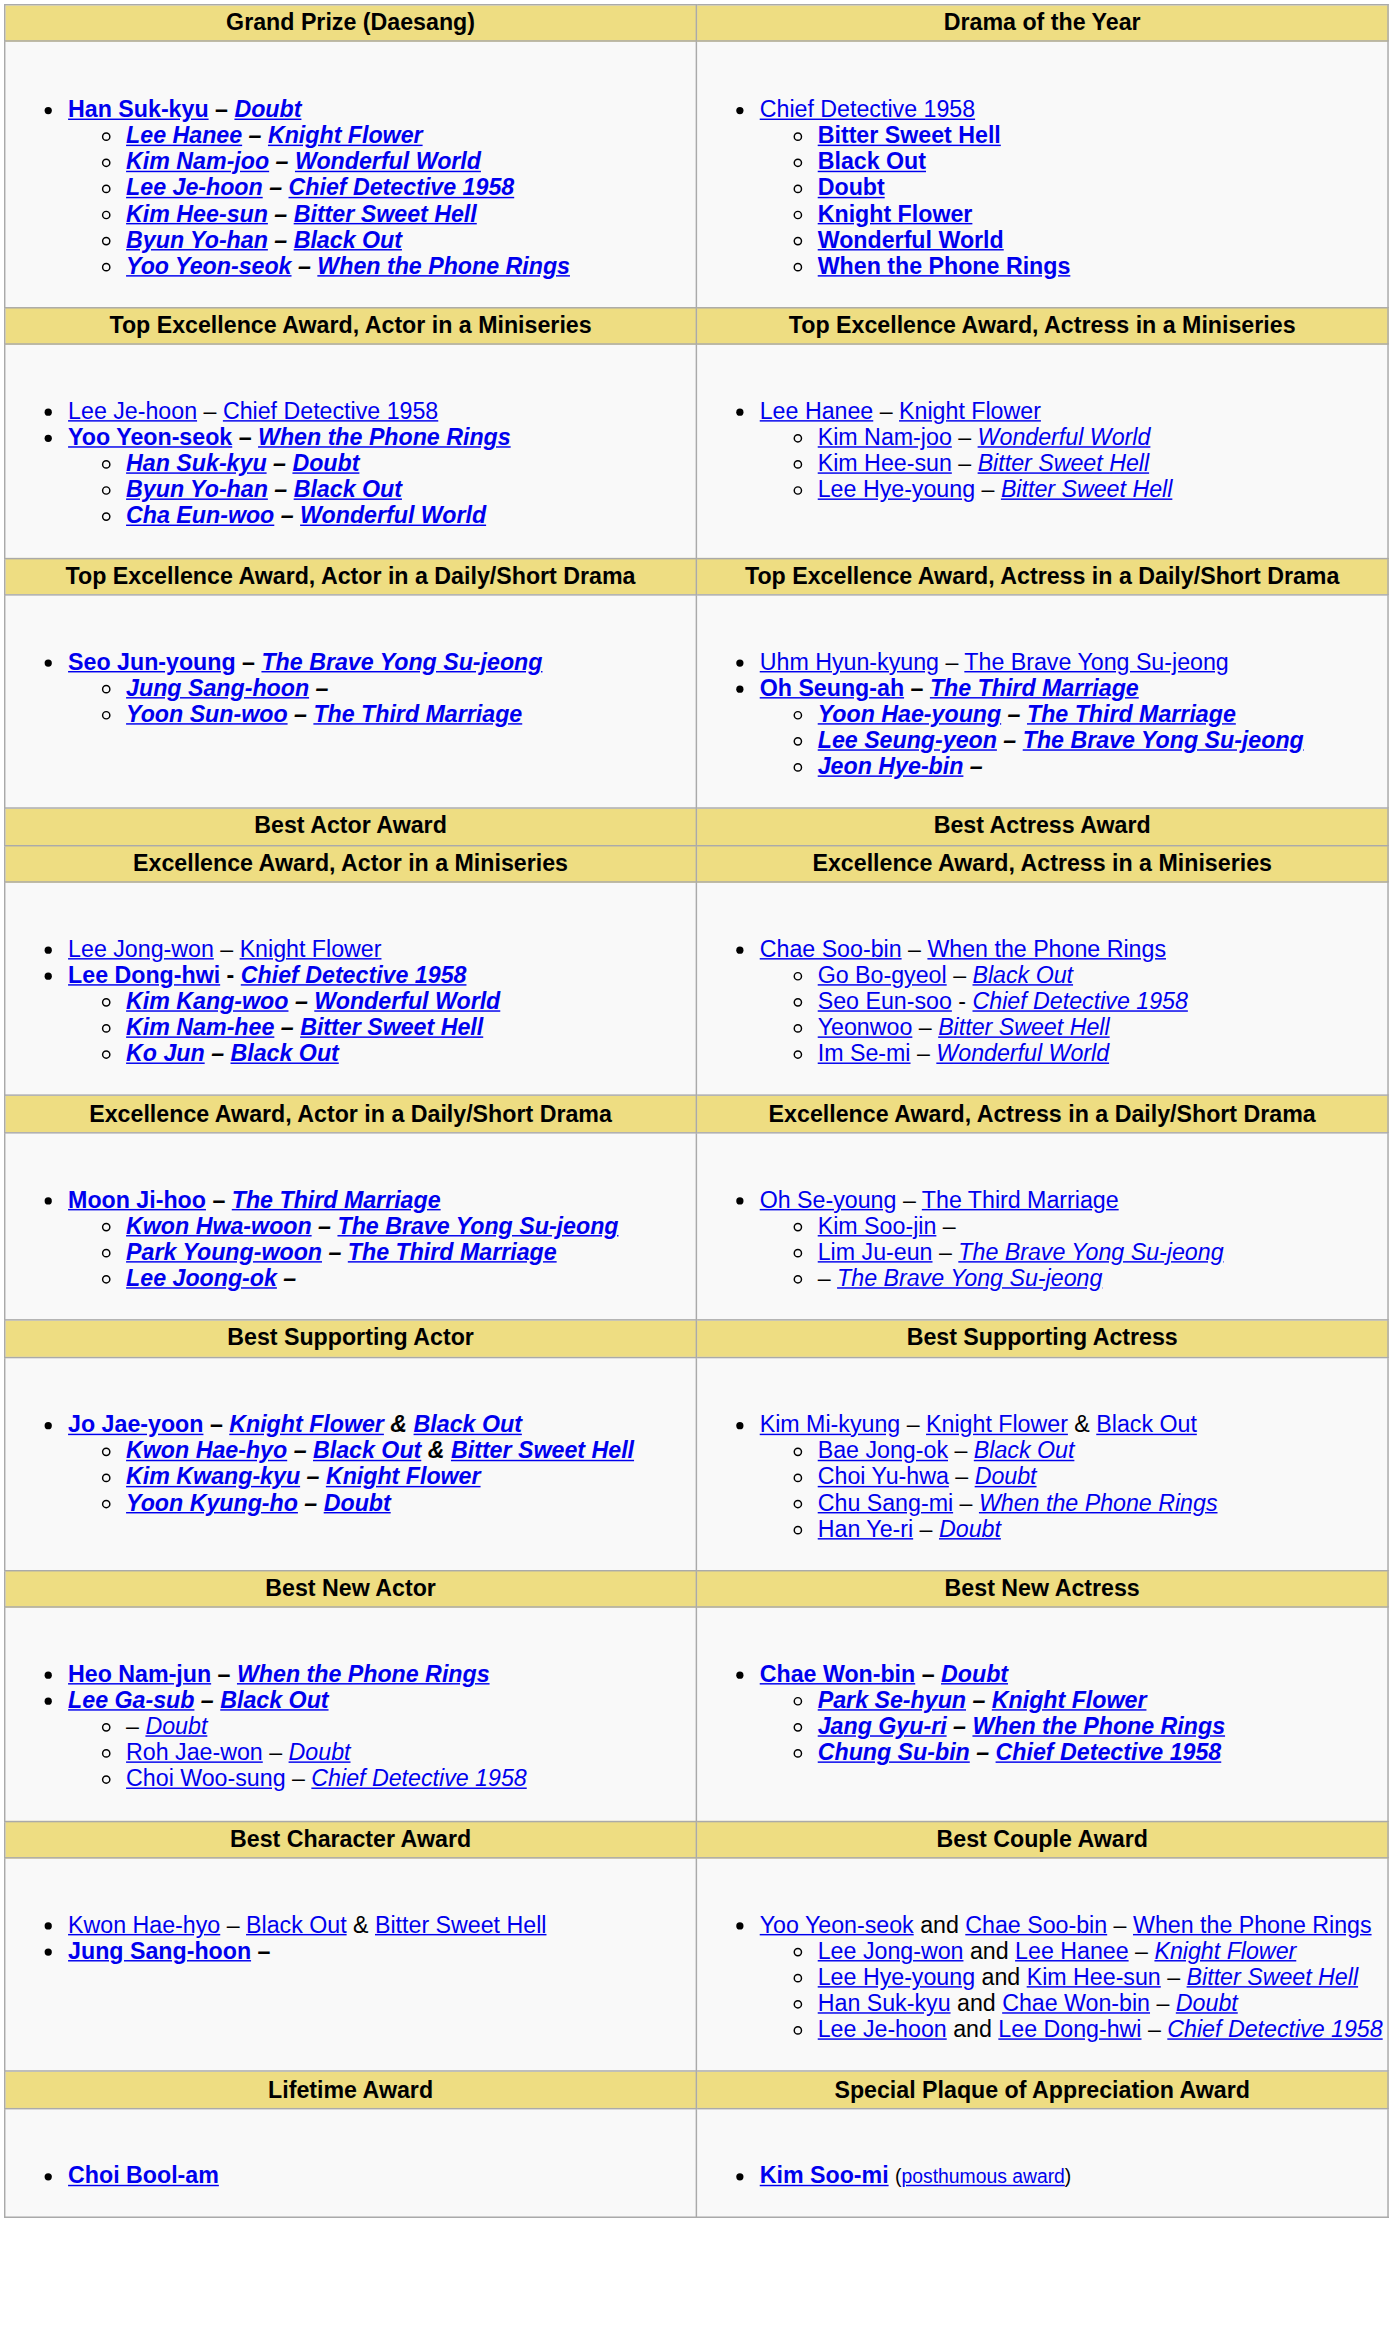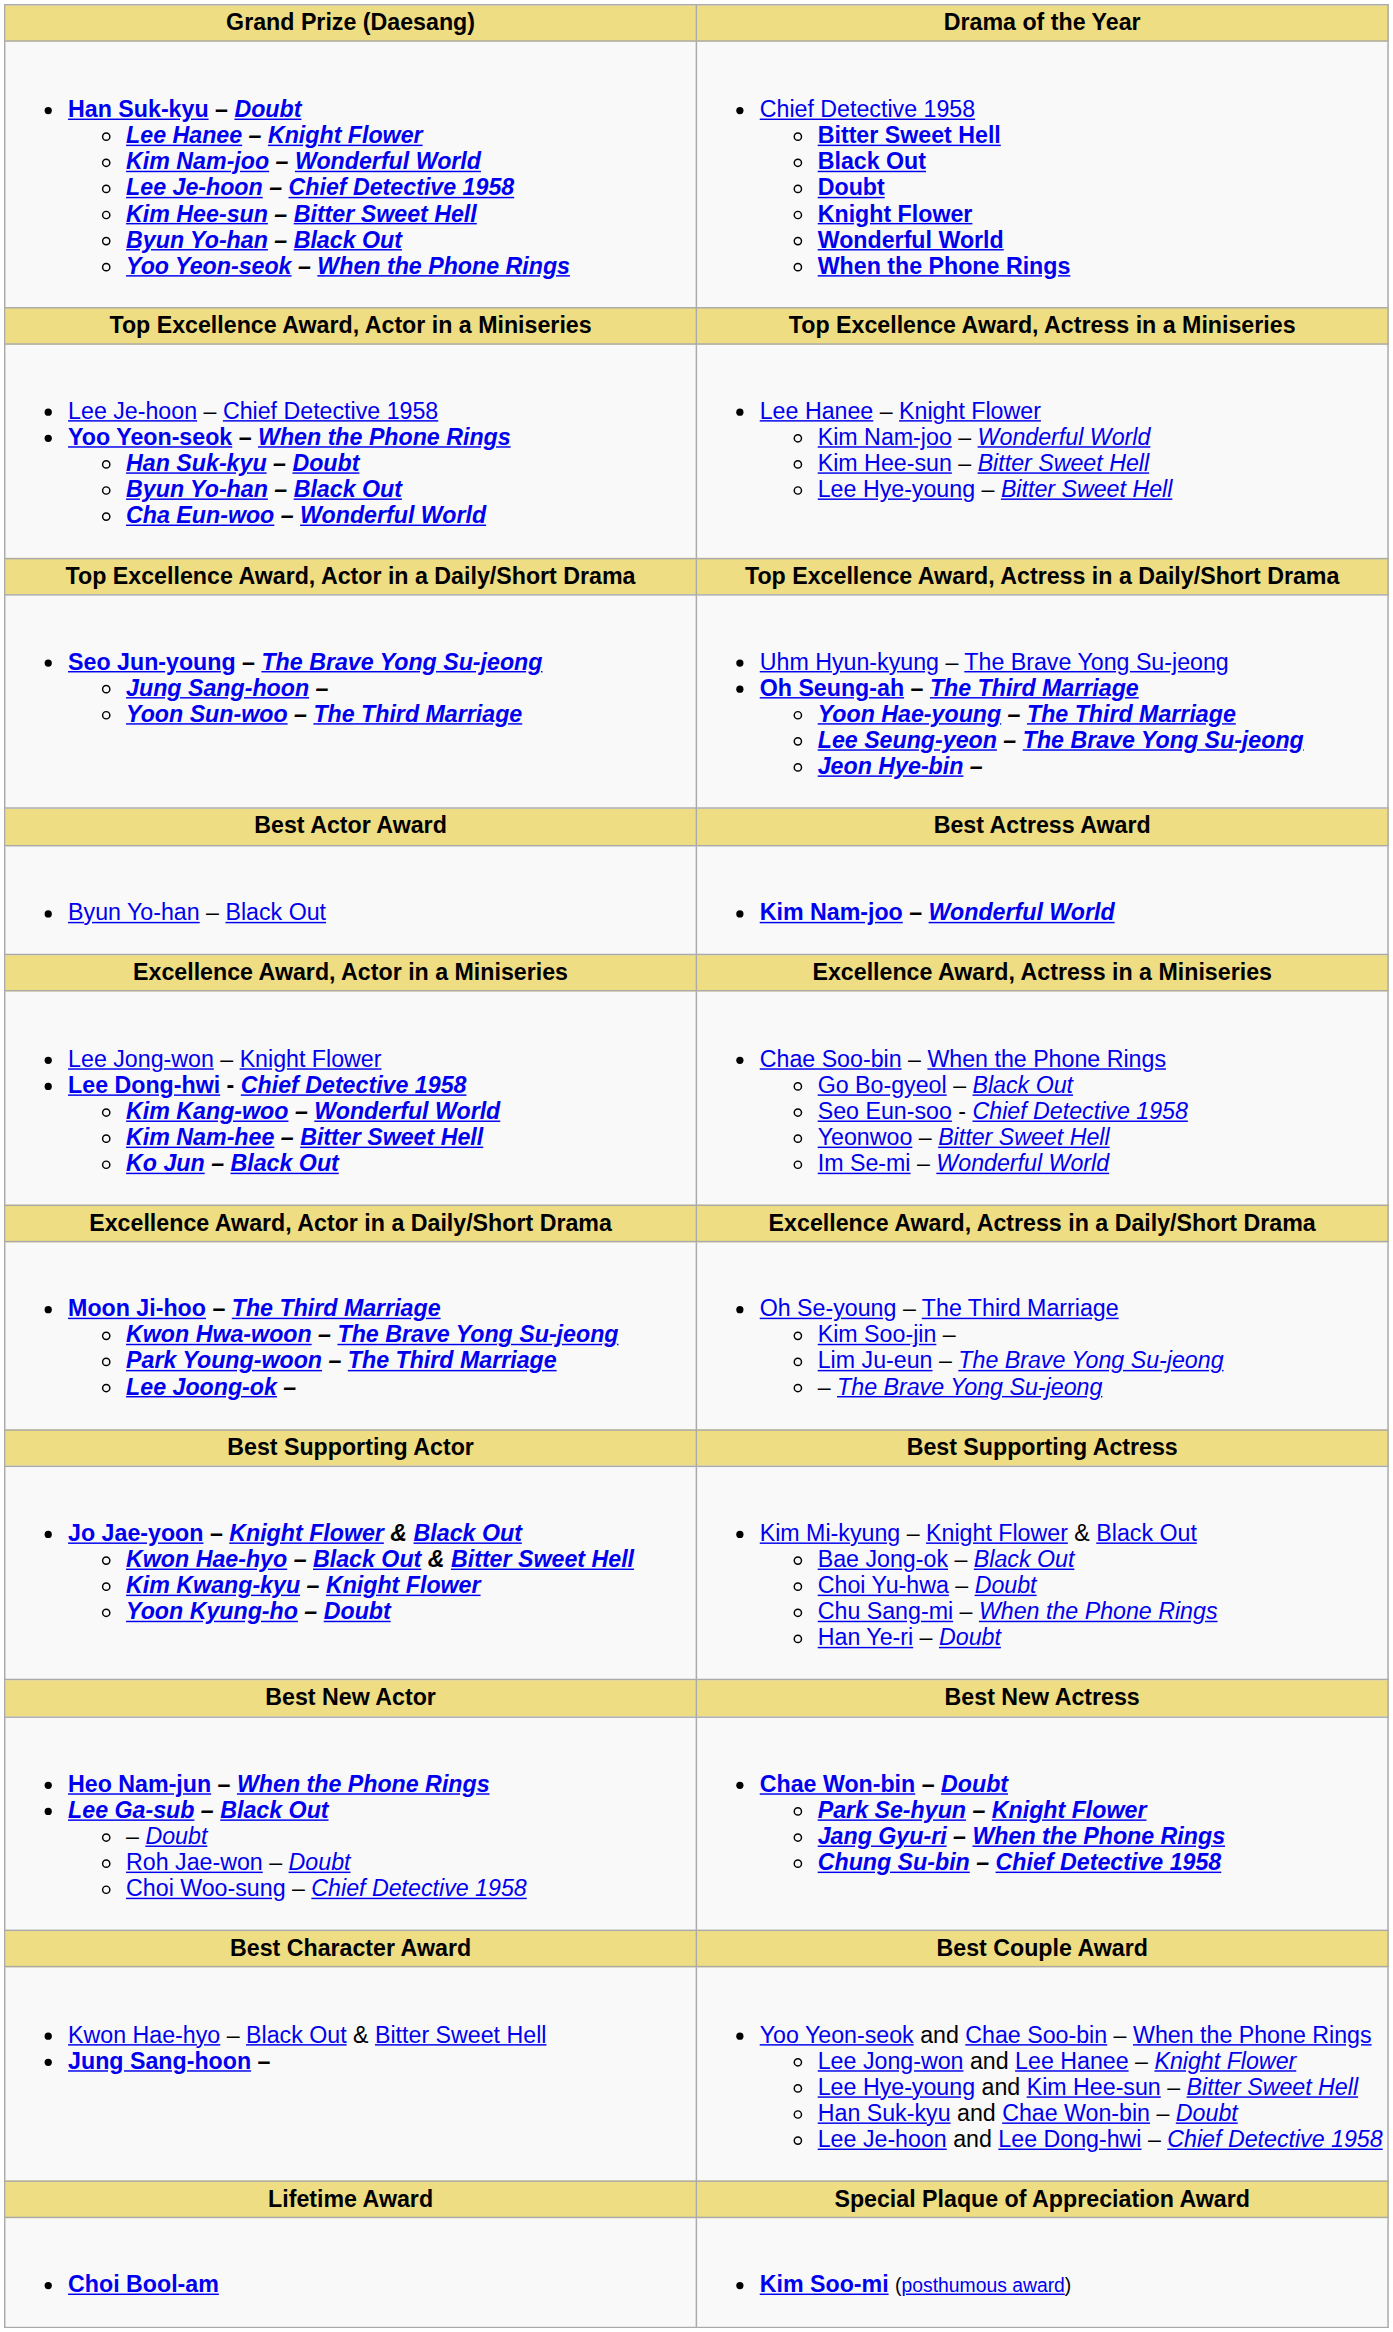 <table class="wikitable">
 <tr>
 <th scope="col" style="background:#eedd82; width:50%">Grand Prize (Daesang)</th>
 <th scope="col" style="background:#eedd82; width:50%">Drama of the Year</th>
 </tr>
 <tr>
 <td style="vertical-align:top"><br><ul><li><strong><a href='#'>Han Suk-kyu</a> – <em><a href='#'>Doubt</a><strong><em><ul><li><a href='#'>Lee Hanee</a> – </em><a href='#'>Knight Flower</a><em></li><li><a href='#'>Kim Nam-joo</a> –  </em><a href='#'>Wonderful World</a><em></li><li><a href='#'>Lee Je-hoon</a> – </em><a href='#'>Chief Detective 1958</a><em></li><li><a href='#'>Kim Hee-sun</a> – </em><a href='#'>Bitter Sweet Hell</a><em></li><li><a href='#'>Byun Yo-han</a> – </em><a href='#'>Black Out</a><em></li><li><a href='#'>Yoo Yeon-seok</a> – </em><a href='#'>When the Phone Rings</a><em></li></ul></li></ul></td>
 <td style="vertical-align:top"><br><ul><li></em></strong><a href='#'>Chief Detective 1958</a><strong><em><ul><li></em><a href='#'>Bitter Sweet Hell</a><em></li><li></em><a href='#'>Black Out</a><em></li><li></em><a href='#'>Doubt</a><em></li><li></em><a href='#'>Knight Flower</a><em></li><li></em><a href='#'>Wonderful World</a><em></li><li></em><a href='#'>When the Phone Rings</a><em></li></ul></li></ul></td>
 </tr>
 <tr>
 <th scope="col" style="background:#eedd82; width:50%">Top Excellence Award, Actor in a Miniseries</th>
 <th scope="col" style="background:#eedd82; width:50%">Top Excellence Award, Actress in a Miniseries</th>
 </tr>
 <tr>
 <td style="vertical-align:top"><br><ul><li></strong><a href='#'>Lee Je-hoon</a> – </em><a href='#'>Chief Detective 1958</a></em></strong></li><li><strong><a href='#'>Yoo Yeon-seok</a> – <em><a href='#'>When the Phone Rings</a><strong><em><ul><li><a href='#'>Han Suk-kyu</a> – </em><a href='#'>Doubt</a><em></li><li><a href='#'>Byun Yo-han</a> – </em><a href='#'>Black Out</a><em></li><li><a href='#'>Cha Eun-woo</a> –  </em><a href='#'>Wonderful World</a><em></li></ul></li></ul></td>
 <td style="vertical-align:top"><br><ul><li></strong><a href='#'>Lee Hanee</a> – </em><a href='#'>Knight Flower</a></em></strong><ul><li><a href='#'>Kim Nam-joo</a> –  <em><a href='#'>Wonderful World</a></em></li><li><a href='#'>Kim Hee-sun</a> – <em><a href='#'>Bitter Sweet Hell</a></em></li><li><a href='#'>Lee Hye-young</a> – <em><a href='#'>Bitter Sweet Hell</a></em></li></ul></li></ul></td>
 </tr>
 <tr>
 <th scope="col" style="background:#eedd82; width:50%">Top Excellence Award, Actor in a Daily/Short Drama</th>
 <th scope="col" style="background:#eedd82; width:50%">Top Excellence Award, Actress in a Daily/Short Drama</th>
 </tr>
 <tr>
 <td style="vertical-align:top"><br><ul><li><strong><a href='#'>Seo Jun-young</a> – <em><a href='#'>The Brave Yong Su-jeong</a><strong><em><ul><li><a href='#'>Jung Sang-hoon</a> – </em><em></li><li><a href='#'>Yoon Sun-woo</a> – </em><a href='#'>The Third Marriage</a><em></li></ul></li></ul></td>
 <td style="vertical-align:top"><br><ul><li></strong><a href='#'>Uhm Hyun-kyung</a> – </em><a href='#'>The Brave Yong Su-jeong</a></em></strong></li><li><strong><a href='#'>Oh Seung-ah</a> – <em><a href='#'>The Third Marriage</a><strong><em><ul><li><a href='#'>Yoon Hae-young</a> – </em><a href='#'>The Third Marriage</a><em></li><li><a href='#'>Lee Seung-yeon</a> – </em><a href='#'>The Brave Yong Su-jeong</a><em></li><li><a href='#'>Jeon Hye-bin</a> – </em><em></li></ul></li></ul></td>
 </tr>
 <tr>
 <th scope="col" style="background:#eedd82; width:50%">Best Actor Award</th>
 <th scope="col" style="background:#eedd82; width:50%">Best Actress Award</th>
+</tr>
+<tr>
+<td style="vertical-align:top"><br><ul><li></strong><a href='#'>Byun Yo-han</a> – </em><a href='#'>Black Out</a></em></strong></li></ul></td>
+<td style="vertical-align:top"><br><ul><li><strong><a href='#'>Kim Nam-joo</a> –  <em><a href='#'>Wonderful World</a><strong><em></li></ul></td>
 </tr>
 <tr>
 <th scope="col" style="background:#eedd82; width:50%">Excellence Award, Actor in a Miniseries</th>
 <th scope="col" style="background:#eedd82; width:50%">Excellence Award, Actress in a Miniseries</th>
 </tr>
 <tr>
 <td style="vertical-align:top"><br><ul><li></strong><a href='#'>Lee Jong-won</a> – </em><a href='#'>Knight Flower</a></em></strong></li><li><strong><a href='#'>Lee Dong-hwi</a> - <em><a href='#'>Chief Detective 1958</a><strong><em><ul><li><a href='#'>Kim Kang-woo</a> –  </em><a href='#'>Wonderful World</a><em></li><li><a href='#'>Kim Nam-hee</a> – </em><a href='#'>Bitter Sweet Hell</a><em></li><li><a href='#'>Ko Jun</a> – </em><a href='#'>Black Out</a><em></li></ul></li></ul></td>
 <td style="vertical-align:top"><br><ul><li></strong><a href='#'>Chae Soo-bin</a> –  </em><a href='#'>When the Phone Rings</a></em></strong><ul><li><a href='#'>Go Bo-gyeol</a> – <em><a href='#'>Black Out</a></em></li><li><a href='#'>Seo Eun-soo</a> - <em><a href='#'>Chief Detective 1958</a></em></li><li><a href='#'>Yeonwoo</a> – <em><a href='#'>Bitter Sweet Hell</a></em></li><li><a href='#'>Im Se-mi</a> –  <em><a href='#'>Wonderful World</a></em></li></ul></li></ul></td>
 </tr>
 <tr>
 <th scope="col" style="background:#eedd82; width:50%">Excellence Award, Actor in a Daily/Short Drama</th>
 <th scope="col" style="background:#eedd82; width:50%">Excellence Award, Actress in a Daily/Short Drama</th>
 </tr>
 <tr>
 <td style="vertical-align:top"><br><ul><li><strong><a href='#'>Moon Ji-hoo</a> – <em><a href='#'>The Third Marriage</a><strong><em><ul><li><a href='#'>Kwon Hwa-woon</a> – </em><a href='#'>The Brave Yong Su-jeong</a><em></li><li><a href='#'>Park Young-woon</a> – </em><a href='#'>The Third Marriage</a><em></li><li><a href='#'>Lee Joong-ok</a> – </em><em></li></ul></li></ul></td>
 <td style="vertical-align:top"><br><ul><li></strong><a href='#'>Oh Se-young</a> – </em><a href='#'>The Third Marriage</a></em></strong><ul><li><a href='#'>Kim Soo-jin</a> – <em></em></li><li><a href='#'>Lim Ju-eun</a> – <em><a href='#'>The Brave Yong Su-jeong</a></em></li><li> – <em><a href='#'>The Brave Yong Su-jeong</a></em></li></ul></li></ul></td>
 </tr>
 <tr>
 <th scope="col" style="background:#eedd82; width:50%">Best Supporting Actor</th>
 <th scope="col" style="background:#eedd82; width:50%">Best Supporting Actress</th>
 </tr>
 <tr>
 <td style="vertical-align:top"><br><ul><li><strong><a href='#'>Jo Jae-yoon</a> – <em><a href='#'>Knight Flower</a> & <a href='#'>Black Out</a><strong><em><ul><li><a href='#'>Kwon Hae-hyo</a> – </em><a href='#'>Black Out</a> & <a href='#'>Bitter Sweet Hell</a><em></li><li><a href='#'>Kim Kwang-kyu</a> – </em><a href='#'>Knight Flower</a><em></li><li><a href='#'>Yoon Kyung-ho</a> – </em><a href='#'>Doubt</a><em></li></ul></li></ul></td>
 <td style="vertical-align:top"><br><ul><li></strong><a href='#'>Kim Mi-kyung</a> – </em><a href='#'>Knight Flower</a> & <a href='#'>Black Out</a></em></strong><ul><li><a href='#'>Bae Jong-ok</a> – <em><a href='#'>Black Out</a></em></li><li><a href='#'>Choi Yu-hwa</a> – <em><a href='#'>Doubt</a></em></li><li><a href='#'>Chu Sang-mi</a> – <em><a href='#'>When the Phone Rings</a></em></li><li><a href='#'>Han Ye-ri</a> – <em><a href='#'>Doubt</a></em></li></ul></li></ul></td>
 </tr>
 <tr>
 <th scope="col" style="background:#eedd82; width:50%">Best New Actor</th>
 <th scope="col" style="background:#eedd82; width:50%">Best New Actress</th>
 </tr>
 <tr>
 <td style="vertical-align:top"><br><ul><li><strong><a href='#'>Heo Nam-jun</a> – <em><a href='#'>When the Phone Rings</a><strong><em></li><li></strong><a href='#'>Lee Ga-sub</a> – </em><a href='#'>Black Out</a></em></strong><ul><li> – <em><a href='#'>Doubt</a></em></li><li><a href='#'>Roh Jae-won</a> – <em><a href='#'>Doubt</a></em></li><li><a href='#'>Choi Woo-sung</a> – <em><a href='#'>Chief Detective 1958</a></em></li></ul></li></ul></td>
 <td style="vertical-align:top"><br><ul><li><strong><a href='#'>Chae Won-bin</a> – <em><a href='#'>Doubt</a><strong><em><ul><li><a href='#'>Park Se-hyun</a> – </em><a href='#'>Knight Flower</a><em></li><li><a href='#'>Jang Gyu-ri</a> – </em><a href='#'>When the Phone Rings</a><em></li><li><a href='#'>Chung Su-bin</a> – </em><a href='#'>Chief Detective 1958</a><em></li></ul></li></ul></td>
 </tr>
 <tr>
 <th scope="col" style="background:#eedd82; width:50%">Best Character Award</th>
 <th scope="col" style="background:#eedd82; width:50%">Best Couple Award</th>
 </tr>
 <tr>
 <td style="vertical-align:top"><br><ul><li></strong><a href='#'>Kwon Hae-hyo</a> – </em><a href='#'>Black Out</a> & <a href='#'>Bitter Sweet Hell</a></em></strong></li><li><strong><a href='#'>Jung Sang-hoon</a> – <em><strong><em></li></ul></td>
 <td style="vertical-align:top"><br><ul><li></strong><a href='#'>Yoo Yeon-seok</a> and <a href='#'>Chae Soo-bin</a> – </em><a href='#'>When the Phone Rings</a></em></strong><ul><li><a href='#'>Lee Jong-won</a> and <a href='#'>Lee Hanee</a> – <em><a href='#'>Knight Flower</a></em></li><li><a href='#'>Lee Hye-young</a> and <a href='#'>Kim Hee-sun</a> – <em><a href='#'>Bitter Sweet Hell</a></em></li><li><a href='#'>Han Suk-kyu</a> and <a href='#'>Chae Won-bin</a> – <em><a href='#'>Doubt</a></em></li><li><a href='#'>Lee Je-hoon</a> and <a href='#'>Lee Dong-hwi</a> – <em><a href='#'>Chief Detective 1958</a></em></li></ul></li></ul></td>
 </tr>
 <tr>
 <th scope="col" style="background:#eedd82; width:50%">Lifetime Award</th>
 <th scope="col" style="background:#eedd82; width:50%">Special Plaque of Appreciation Award</th>
 </tr>
 <tr>
 <td style="vertical-align:top"><br><ul><li><strong><a href='#'>Choi Bool-am</a></strong></li></ul></td>
 <td style="vertical-align:top"><br><ul><li><strong><a href='#'>Kim Soo-mi</a></strong> <small>(<a href='#'>posthumous award</a>)</small></li></ul></td>
 </tr>
 <tr>
 </tr>
 </table>
